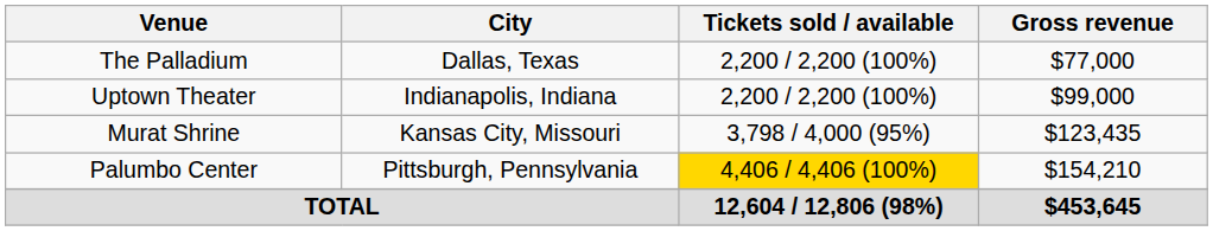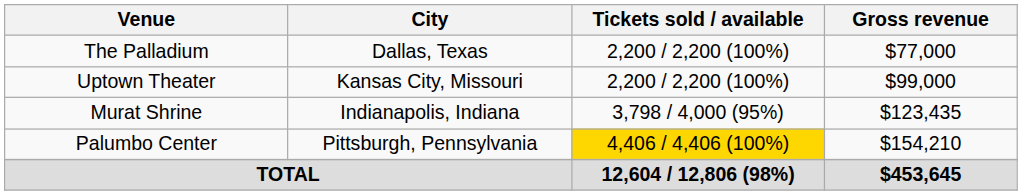 <table class="wikitable" style="text-align:center">
 <tr>
 <th style="width:225px;">Venue</th>
 <th style="width:225px;">City</th>
 <th style="width:200px;">Tickets sold / available</th>
 <th style="width:150px;">Gross revenue</th>
 </tr>
 <tr>
 <td>The Palladium</td>
 <td>Dallas, Texas</td>
 <td>2,200 / 2,200 (100%)</td>
 <td>$77,000</td>
 </tr>
 <tr>
 <td>Uptown Theater</td>
-<td>Indianapolis, Indiana</td>
+<td>Kansas City, Missouri</td>
 <td>2,200 / 2,200 (100%)</td>
 <td>$99,000</td>
 </tr>
 <tr>
 <td>Murat Shrine</td>
-<td>Kansas City, Missouri</td>
+<td>Indianapolis, Indiana</td>
 <td>3,798 / 4,000 (95%)</td>
 <td>$123,435</td>
 </tr>
 <tr>
 <td>Palumbo Center</td>
 <td>Pittsburgh, Pennsylvania</td>
 <td style="background: gold;">4,406 / 4,406 (100%)</td>
 <td>$154,210</td>
 </tr>
 <tr>
 </tr>
 <tr style="background:#ddd;">
 <td colspan="2"><strong>TOTAL</strong></td>
 <td><strong>12,604 / 12,806 (98%)</strong></td>
 <td><strong>$453,645</strong></td>
 </tr>
 </table>
